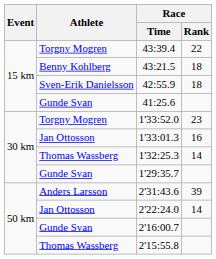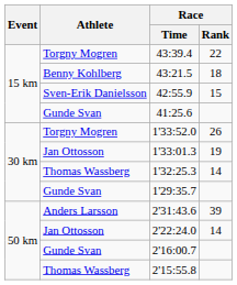 <table class="wikitable" border="1" style="font-size:90%">
 <tr>
 <th rowspan=2>Event</th>
 <th rowspan=2>Athlete</th>
 <th colspan=2>Race</th>
 </tr>
 <tr>
 <th>Time</th>
 <th>Rank</th>
 </tr>
 <tr>
 <td rowspan=4>15 km</td>
 <td><a href='#'>Torgny Mogren</a></td>
 <td align=center>43:39.4</td>
 <td align=center>22</td>
 </tr>
 <tr>
 <td><a href='#'>Benny Kohlberg</a></td>
 <td align=center>43:21.5</td>
 <td align=center>18</td>
 </tr>
 <tr>
 <td><a href='#'>Sven-Erik Danielsson</a></td>
 <td align=center>42:55.9</td>
-<td align=center>18</td>
+<td align=center>15</td>
 </tr>
 <tr>
 <td><a href='#'>Gunde Svan</a></td>
 <td align=center>41:25.6</td>
 <td align=center></td>
 </tr>
 <tr>
 <td rowspan=4>30 km</td>
 <td><a href='#'>Torgny Mogren</a></td>
 <td align=center>1'33:52.0</td>
-<td align=center>23</td>
+<td align=center>26</td>
 </tr>
 <tr>
 <td><a href='#'>Jan Ottosson</a></td>
 <td align=center>1'33:01.3</td>
-<td align=center>16</td>
+<td align=center>19</td>
 </tr>
 <tr>
 <td><a href='#'>Thomas Wassberg</a></td>
 <td align=center>1'32:25.3</td>
 <td align=center>14</td>
 </tr>
 <tr>
 <td><a href='#'>Gunde Svan</a></td>
 <td align=center>1'29:35.7</td>
 <td align=center></td>
 </tr>
 <tr>
 <td rowspan=4>50 km</td>
 <td><a href='#'>Anders Larsson</a></td>
 <td align=center>2'31:43.6</td>
 <td align=center>39</td>
 </tr>
 <tr>
 <td><a href='#'>Jan Ottosson</a></td>
 <td align=center>2'22:24.0</td>
 <td align=center>14</td>
 </tr>
 <tr>
 <td><a href='#'>Gunde Svan</a></td>
 <td align=center>2'16:00.7</td>
 <td align=center></td>
 </tr>
 <tr>
 <td><a href='#'>Thomas Wassberg</a></td>
 <td align=center>2'15:55.8</td>
 <td align=center></td>
 </tr>
 </table>
